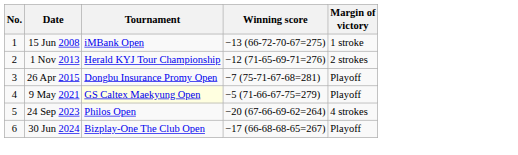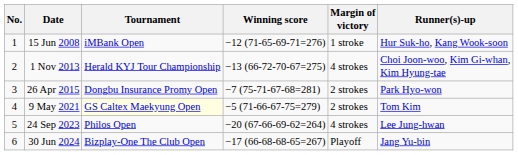 <table class="wikitable" style="font-size:95%;">
 <tr>
 <th>No.</th>
 <th>Date</th>
 <th>Tournament</th>
 <th>Winning score</th>
 <th>Margin of<br>victory</th>
+<th>Runner(s)-up</th>
 </tr>
 <tr>
 <td align=center>1</td>
 <td align=right>15 Jun <a href='#'>2008</a></td>
 <td><a href='#'>iMBank Open</a></td>
-<td>−13 (66-72-70-67=275)</td>
+<td>−12 (71-65-69-71=276)</td>
 <td>1 stroke</td>
+<td> <a href='#'>Hur Suk-ho</a>,  <a href='#'>Kang Wook-soon</a></td>
 </tr>
 <tr>
 <td align=center>2</td>
 <td align=right>1 Nov <a href='#'>2013</a></td>
 <td><a href='#'>Herald KYJ Tour Championship</a></td>
-<td>−12 (71-65-69-71=276)</td>
-<td>2 strokes</td>
+<td>−13 (66-72-70-67=275)</td>
+<td>4 strokes</td>
+<td> <a href='#'>Choi Joon-woo</a>,  <a href='#'>Kim Gi-whan</a>,<br> <a href='#'>Kim Hyung-tae</a></td>
 </tr>
 <tr>
 <td align=center>3</td>
 <td align=right>26 Apr <a href='#'>2015</a></td>
 <td><a href='#'>Dongbu Insurance Promy Open</a></td>
 <td>−7 (75-71-67-68=281)</td>
-<td>Playoff</td>
+<td>2 strokes</td>
+<td> <a href='#'>Park Hyo-won</a></td>
 </tr>
 <tr>
 <td align=center>4</td>
 <td align=right>9 May <a href='#'>2021</a></td>
 <td style="background: lightyellow;"><a href='#'>GS Caltex Maekyung Open</a></td>
 <td>−5 (71-66-67-75=279)</td>
-<td>Playoff</td>
+<td>2 strokes</td>
+<td> <a href='#'>Tom Kim</a></td>
 </tr>
 <tr>
 <td align=center>5</td>
 <td align=right>24 Sep <a href='#'>2023</a></td>
 <td><a href='#'>Philos Open</a></td>
 <td>−20 (67-66-69-62=264)</td>
 <td>4 strokes</td>
+<td> <a href='#'>Lee Jung-hwan</a></td>
 </tr>
 <tr>
 <td align=center>6</td>
 <td align=right>30 Jun <a href='#'>2024</a></td>
 <td><a href='#'>Bizplay-One The Club Open</a></td>
 <td>−17 (66-68-68-65=267)</td>
 <td>Playoff</td>
+<td> <a href='#'>Jang Yu-bin</a></td>
 </tr>
 </table>
